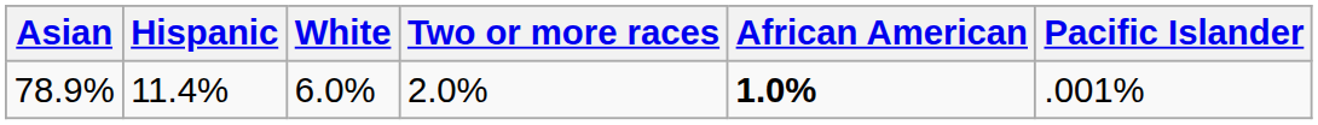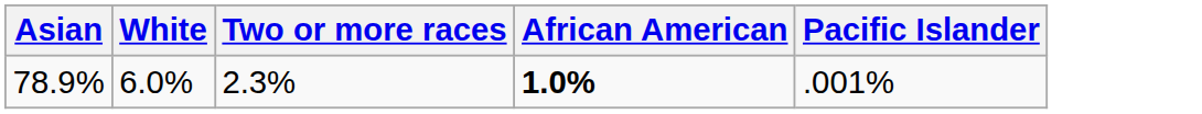 <table class="wikitable">
 <tr>
 <th><a href='#'>Asian</a></th>
-<th><a href='#'>Hispanic</a></th>
 <th><a href='#'>White</a></th>
 <th><a href='#'>Two or more races</a></th>
 <th><a href='#'>African American</a></th>
 <th><a href='#'>Pacific Islander</a></th>
 </tr>
 <tr>
 <td>78.9%</td>
-<td>11.4%</td>
 <td>6.0%</td>
-<td>2.0%</td>
+<td>2.3%</td>
 <td><strong>1.0%</strong></td>
 <td>.001%</td>
 </tr>
 </table>
